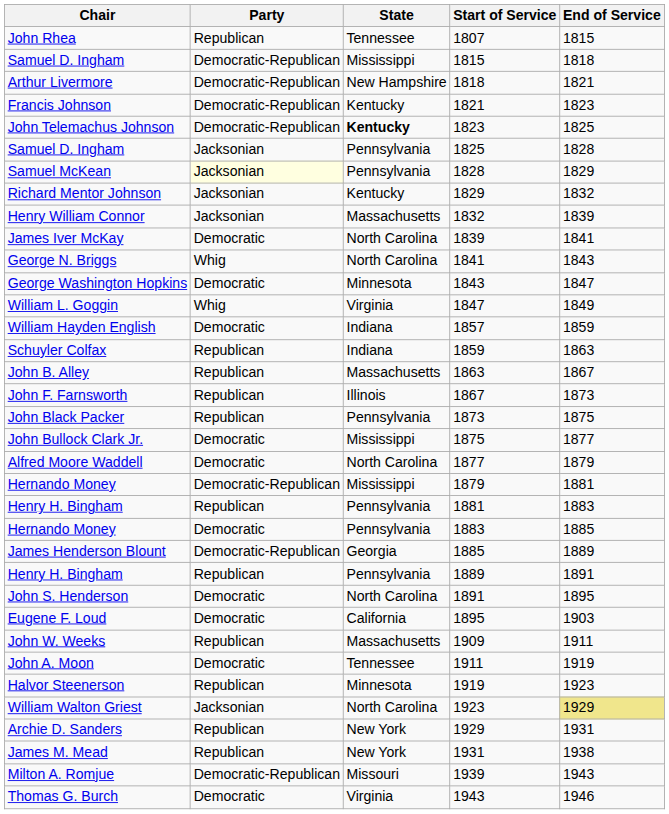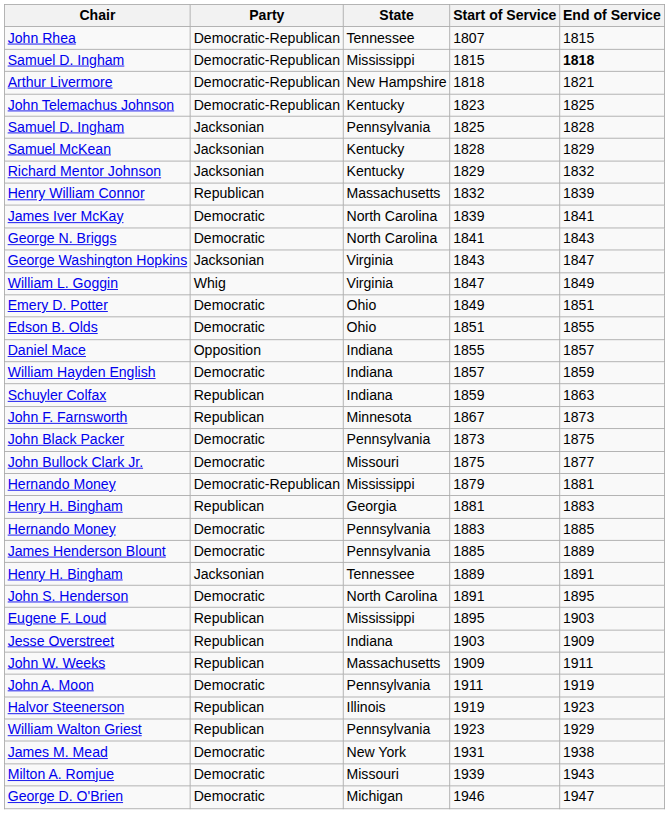 <table class=wikitable>
 <tr>
 <th>Chair</th>
 <th>Party</th>
 <th>State</th>
 <th>Start of Service</th>
 <th>End of Service</th>
 </tr>
 <tr>
 <td><a href='#'>John Rhea</a></td>
-<td>Republican</td>
+<td>Democratic-Republican</td>
 <td>Tennessee</td>
 <td>1807</td>
 <td>1815</td>
 </tr>
 <tr>
 <td><a href='#'>Samuel D. Ingham</a></td>
 <td>Democratic-Republican</td>
 <td>Mississippi</td>
 <td>1815</td>
-<td>1818</td>
+<td><strong>1818</strong></td>
 </tr>
 <tr>
 <td><a href='#'>Arthur Livermore</a></td>
 <td>Democratic-Republican</td>
 <td>New Hampshire</td>
 <td>1818</td>
 <td>1821</td>
 </tr>
 <tr>
-<td><a href='#'>Francis Johnson</a></td>
+<td><a href='#'>John Telemachus Johnson</a></td>
 <td>Democratic-Republican</td>
 <td>Kentucky</td>
-<td>1821</td>
-<td>1823</td>
-</tr>
-<tr>
-<td><a href='#'>John Telemachus Johnson</a></td>
-<td>Democratic-Republican</td>
-<td><strong>Kentucky</strong></td>
 <td>1823</td>
 <td>1825</td>
 </tr>
 <tr>
 <td><a href='#'>Samuel D. Ingham</a></td>
 <td>Jacksonian</td>
 <td>Pennsylvania</td>
 <td>1825</td>
 <td>1828</td>
 </tr>
 <tr>
 <td><a href='#'>Samuel McKean</a></td>
-<td style="background: lightyellow;">Jacksonian</td>
-<td>Pennsylvania</td>
+<td>Jacksonian</td>
+<td>Kentucky</td>
 <td>1828</td>
 <td>1829</td>
 </tr>
 <tr>
 <td><a href='#'>Richard Mentor Johnson</a></td>
 <td>Jacksonian</td>
 <td>Kentucky</td>
 <td>1829</td>
 <td>1832</td>
 </tr>
 <tr>
 <td><a href='#'>Henry William Connor</a></td>
-<td>Jacksonian</td>
+<td>Republican</td>
 <td>Massachusetts</td>
 <td>1832</td>
 <td>1839</td>
 </tr>
 <tr>
 <td><a href='#'>James Iver McKay</a></td>
 <td>Democratic</td>
 <td>North Carolina</td>
 <td>1839</td>
 <td>1841</td>
 </tr>
 <tr>
 <td><a href='#'>George N. Briggs</a></td>
-<td>Whig</td>
+<td>Democratic</td>
 <td>North Carolina</td>
 <td>1841</td>
 <td>1843</td>
 </tr>
 <tr>
 <td><a href='#'>George Washington Hopkins</a></td>
-<td>Democratic</td>
-<td>Minnesota</td>
+<td>Jacksonian</td>
+<td>Virginia</td>
 <td>1843</td>
 <td>1847</td>
 </tr>
 <tr>
 <td><a href='#'>William L. Goggin</a></td>
 <td>Whig</td>
 <td>Virginia</td>
 <td>1847</td>
 <td>1849</td>
+</tr>
+<tr>
+<td><a href='#'>Emery D. Potter</a></td>
+<td>Democratic</td>
+<td>Ohio</td>
+<td>1849</td>
+<td>1851</td>
+</tr>
+<tr>
+<td><a href='#'>Edson B. Olds</a></td>
+<td>Democratic</td>
+<td>Ohio</td>
+<td>1851</td>
+<td>1855</td>
+</tr>
+<tr>
+<td><a href='#'>Daniel Mace</a></td>
+<td>Opposition</td>
+<td>Indiana</td>
+<td>1855</td>
+<td>1857</td>
 </tr>
 <tr>
 <td><a href='#'>William Hayden English</a></td>
 <td>Democratic</td>
 <td>Indiana</td>
 <td>1857</td>
 <td>1859</td>
 </tr>
 <tr>
 <td><a href='#'>Schuyler Colfax</a></td>
 <td>Republican</td>
 <td>Indiana</td>
 <td>1859</td>
 <td>1863</td>
 </tr>
 <tr>
-<td><a href='#'>John B. Alley</a></td>
-<td>Republican</td>
-<td>Massachusetts</td>
-<td>1863</td>
-<td>1867</td>
-</tr>
-<tr>
 <td><a href='#'>John F. Farnsworth</a></td>
 <td>Republican</td>
-<td>Illinois</td>
+<td>Minnesota</td>
 <td>1867</td>
 <td>1873</td>
 </tr>
 <tr>
 <td><a href='#'>John Black Packer</a></td>
-<td>Republican</td>
+<td>Democratic</td>
 <td>Pennsylvania</td>
 <td>1873</td>
 <td>1875</td>
 </tr>
 <tr>
 <td><a href='#'>John Bullock Clark Jr.</a></td>
 <td>Democratic</td>
-<td>Mississippi</td>
+<td>Missouri</td>
 <td>1875</td>
 <td>1877</td>
-</tr>
-<tr>
-<td><a href='#'>Alfred Moore Waddell</a></td>
-<td>Democratic</td>
-<td>North Carolina</td>
-<td>1877</td>
-<td>1879</td>
 </tr>
 <tr>
 <td><a href='#'>Hernando Money</a></td>
 <td>Democratic-Republican</td>
 <td>Mississippi</td>
 <td>1879</td>
 <td>1881</td>
 </tr>
 <tr>
 <td><a href='#'>Henry H. Bingham</a></td>
 <td>Republican</td>
-<td>Pennsylvania</td>
+<td>Georgia</td>
 <td>1881</td>
 <td>1883</td>
 </tr>
 <tr>
 <td><a href='#'>Hernando Money</a></td>
 <td>Democratic</td>
 <td>Pennsylvania</td>
 <td>1883</td>
 <td>1885</td>
 </tr>
 <tr>
 <td><a href='#'>James Henderson Blount</a></td>
-<td>Democratic-Republican</td>
-<td>Georgia</td>
+<td>Democratic</td>
+<td>Pennsylvania</td>
 <td>1885</td>
 <td>1889</td>
 </tr>
 <tr>
 <td><a href='#'>Henry H. Bingham</a></td>
-<td>Republican</td>
-<td>Pennsylvania</td>
+<td>Jacksonian</td>
+<td>Tennessee</td>
 <td>1889</td>
 <td>1891</td>
 </tr>
 <tr>
 <td><a href='#'>John S. Henderson</a></td>
 <td>Democratic</td>
 <td>North Carolina</td>
 <td>1891</td>
 <td>1895</td>
 </tr>
 <tr>
 <td><a href='#'>Eugene F. Loud</a></td>
-<td>Democratic</td>
-<td>California</td>
+<td>Republican</td>
+<td>Mississippi</td>
 <td>1895</td>
 <td>1903</td>
+</tr>
+<tr>
+<td><a href='#'>Jesse Overstreet</a></td>
+<td>Republican</td>
+<td>Indiana</td>
+<td>1903</td>
+<td>1909</td>
 </tr>
 <tr>
 <td><a href='#'>John W. Weeks</a></td>
 <td>Republican</td>
 <td>Massachusetts</td>
 <td>1909</td>
 <td>1911</td>
 </tr>
 <tr>
 <td><a href='#'>John A. Moon</a></td>
 <td>Democratic</td>
-<td>Tennessee</td>
+<td>Pennsylvania</td>
 <td>1911</td>
 <td>1919</td>
 </tr>
 <tr>
 <td><a href='#'>Halvor Steenerson</a></td>
 <td>Republican</td>
-<td>Minnesota</td>
+<td>Illinois</td>
 <td>1919</td>
 <td>1923</td>
 </tr>
 <tr>
 <td><a href='#'>William Walton Griest</a></td>
-<td>Jacksonian</td>
-<td>North Carolina</td>
+<td>Republican</td>
+<td>Pennsylvania</td>
 <td>1923</td>
-<td style="background: khaki;">1929</td>
-</tr>
-<tr>
-<td><a href='#'>Archie D. Sanders</a></td>
-<td>Republican</td>
-<td>New York</td>
 <td>1929</td>
-<td>1931</td>
 </tr>
 <tr>
 <td><a href='#'>James M. Mead</a></td>
-<td>Republican</td>
+<td>Democratic</td>
 <td>New York</td>
 <td>1931</td>
 <td>1938</td>
 </tr>
 <tr>
 <td><a href='#'>Milton A. Romjue</a></td>
-<td>Democratic-Republican</td>
+<td>Democratic</td>
 <td>Missouri</td>
 <td>1939</td>
 <td>1943</td>
 </tr>
 <tr>
-<td><a href='#'>Thomas G. Burch</a></td>
+<td><a href='#'>George D. O'Brien</a></td>
 <td>Democratic</td>
-<td>Virginia</td>
-<td>1943</td>
+<td>Michigan</td>
 <td>1946</td>
+<td>1947</td>
 </tr>
 </table>
